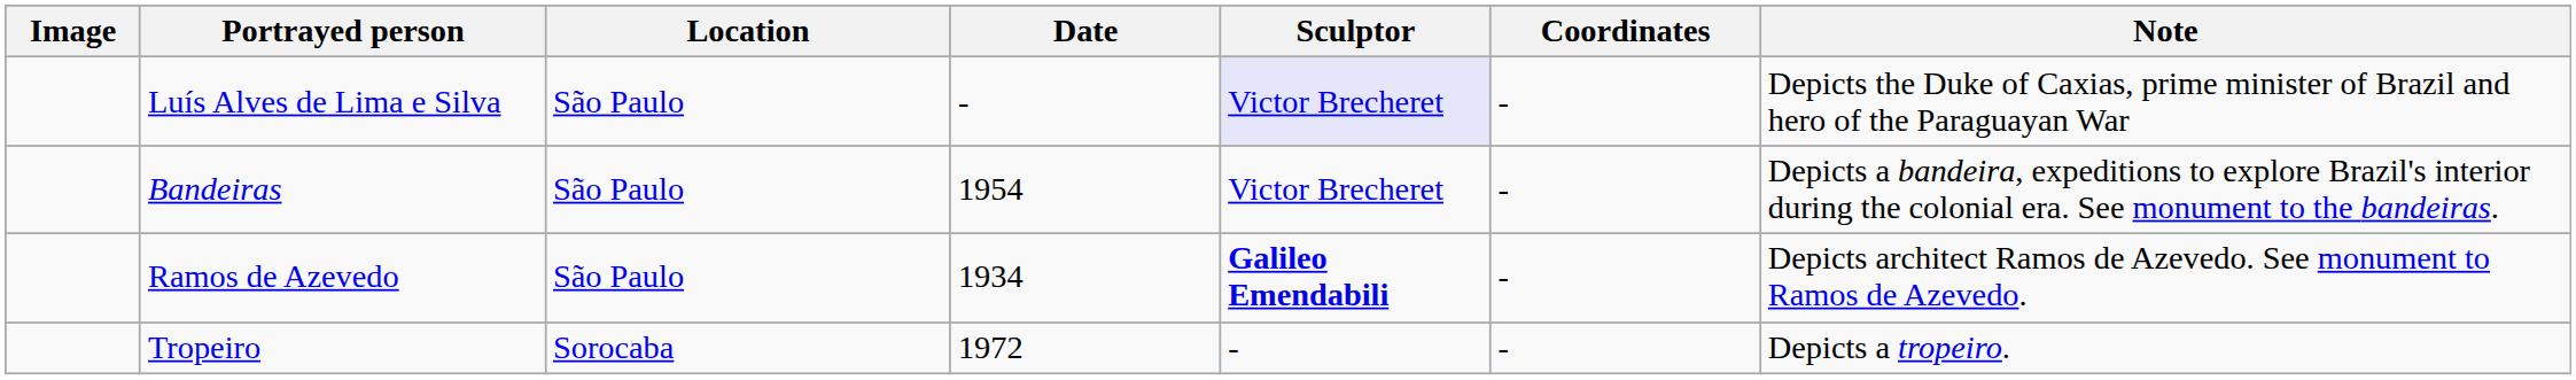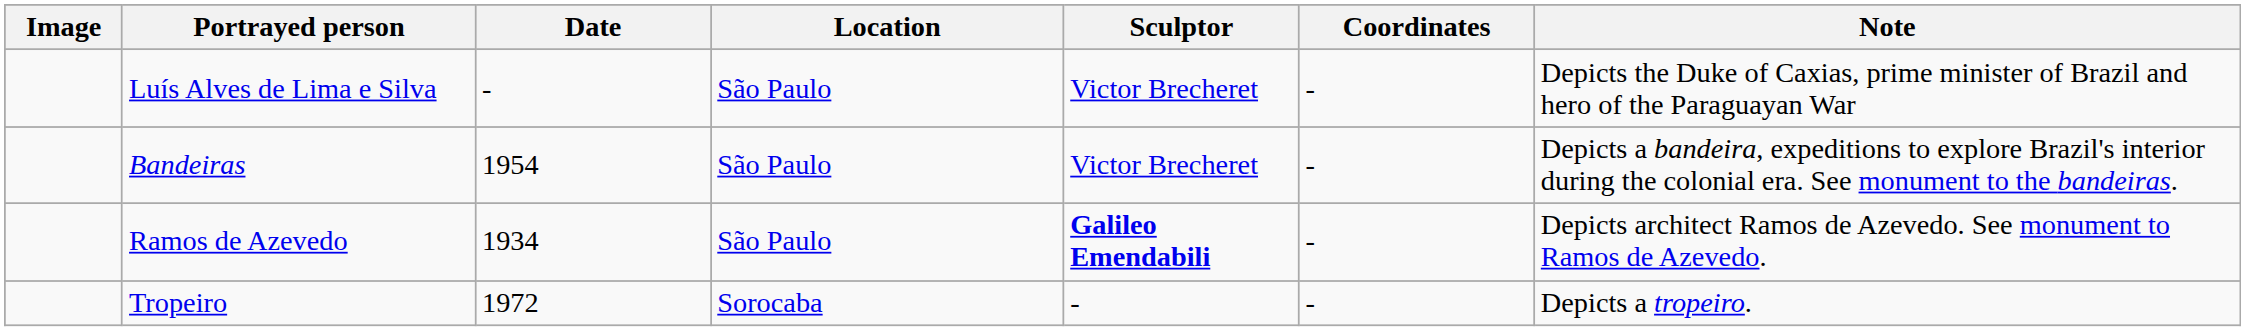 <table class="wikitable sortable"  style="width:100%;">
 <tr>
 <th width="5%" align="left" class="unsortable">Image</th>
 <th width="15%" align="left">Portrayed person</th>
+<th width="10%" align="left">Date</th>
 <th width="15%" align="left">Location</th>
-<th width="10%" align="left">Date</th>
 <th width="10%" align="left">Sculptor</th>
 <th width="10%" align="left">Coordinates</th>
 <th width="30%" align="left">Note</th>
 </tr>
 <tr>
 <td></td>
 <td><a href='#'>Luís Alves de Lima e Silva</a></td>
+<td>-</td>
 <td><a href='#'>São Paulo</a></td>
-<td>-</td>
-<td style="background: lavender;"><a href='#'>Victor Brecheret</a></td>
+<td><a href='#'>Victor Brecheret</a></td>
 <td>-</td>
 <td>Depicts the Duke of Caxias, prime minister of Brazil and hero of the Paraguayan War</td>
 </tr>
 <tr>
 <td></td>
 <td><em><a href='#'>Bandeiras</a></em></td>
+<td>1954</td>
 <td><a href='#'>São Paulo</a></td>
-<td>1954</td>
 <td><a href='#'>Victor Brecheret</a></td>
 <td>-</td>
 <td>Depicts a <em>bandeira</em>, expeditions to explore Brazil's interior during the colonial era. See <a href='#'>monument to the <em>bandeiras</em></a>.</td>
 </tr>
 <tr>
 <td></td>
 <td><a href='#'>Ramos de Azevedo</a></td>
+<td>1934</td>
 <td><a href='#'>São Paulo</a></td>
-<td>1934</td>
 <td><strong><a href='#'>Galileo Emendabili</a></strong></td>
 <td>-</td>
 <td>Depicts architect Ramos de Azevedo. See <a href='#'>monument to Ramos de Azevedo</a>.</td>
 </tr>
 <tr>
 <td></td>
 <td><a href='#'>Tropeiro</a></td>
+<td>1972</td>
 <td><a href='#'>Sorocaba</a></td>
-<td>1972</td>
 <td>-</td>
 <td>-</td>
 <td>Depicts a <em><a href='#'>tropeiro</a></em>.</td>
 </tr>
 </table>
